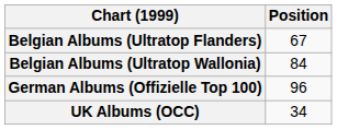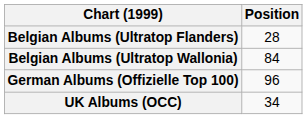 <table class="wikitable sortable plainrowheaders" style="text-align:center">
 <tr>
 <th scope="col">Chart (1999)</th>
 <th scope="col">Position</th>
 </tr>
 <tr>
 <th scope="row">Belgian Albums (Ultratop Flanders)</th>
-<td>67</td>
+<td>28</td>
 </tr>
 <tr>
 <th scope="row">Belgian Albums (Ultratop Wallonia)</th>
 <td>84</td>
 </tr>
 <tr>
 <th scope="row">German Albums (Offizielle Top 100)</th>
 <td>96</td>
 </tr>
 <tr>
 <th scope="row">UK Albums (OCC)</th>
 <td>34</td>
 </tr>
 </table>
